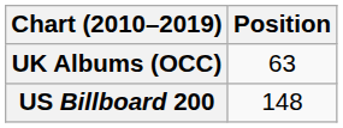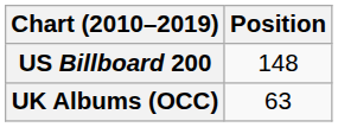 <table class="wikitable sortable plainrowheaders" style="text-align:center">
 <tr>
 <th scope="col">Chart (2010–2019)</th>
 <th scope="col">Position</th>
 </tr>
 <tr>
+<th scope="row">US <em>Billboard</em> 200</th>
+<td>148</td>
+</tr>
+<tr>
 <th scope="row">UK Albums (OCC)</th>
 <td>63</td>
 </tr>
-<tr>
-<th scope="row">US <em>Billboard</em> 200</th>
-<td>148</td>
-</tr>
 </table>
